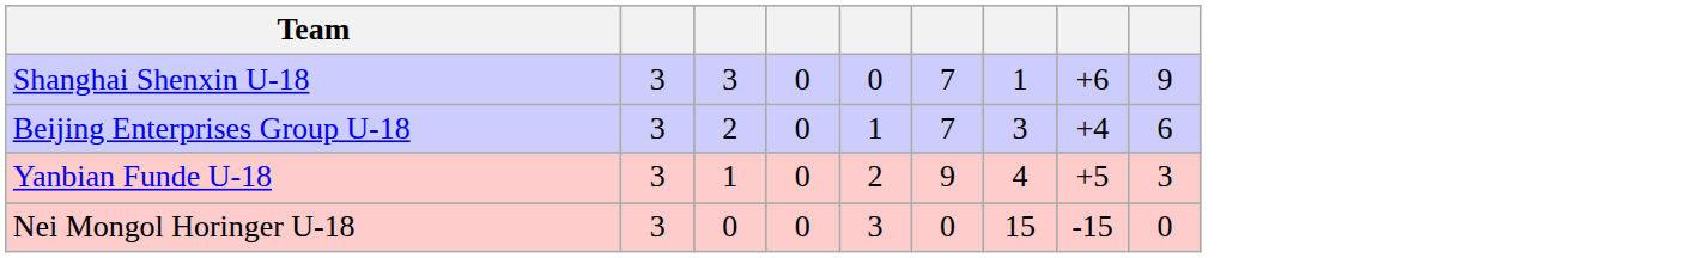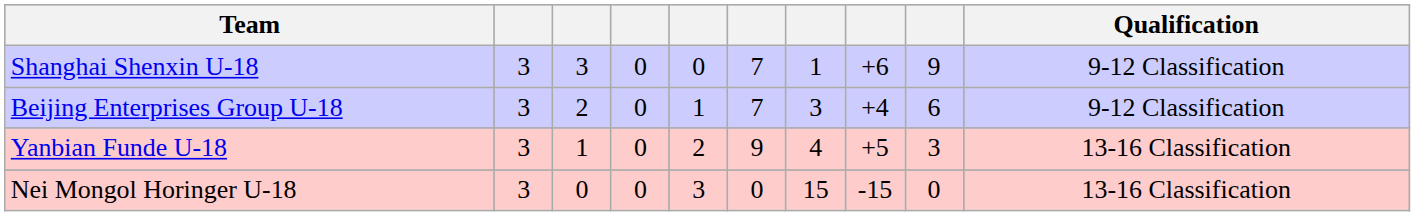 <table class="wikitable" style="text-align:center;">
 <tr>
 <th width=310>Team</th>
 <th width=30></th>
 <th width=30></th>
 <th width=30></th>
 <th width=30></th>
 <th width=30></th>
 <th width=30></th>
 <th width=30></th>
 <th width=30></th>
+<th width=280>Qualification</th>
 </tr>
 <tr bgcolor="#ccccff">
 <td align="left"><a href='#'>Shanghai Shenxin U-18</a></td>
 <td>3</td>
 <td>3</td>
 <td>0</td>
 <td>0</td>
 <td>7</td>
 <td>1</td>
 <td>+6</td>
 <td>9</td>
+<td>9-12 Classification</td>
 </tr>
 <tr bgcolor="#ccccff">
 <td align="left"><a href='#'>Beijing Enterprises Group U-18</a></td>
 <td>3</td>
 <td>2</td>
 <td>0</td>
 <td>1</td>
 <td>7</td>
 <td>3</td>
 <td>+4</td>
 <td>6</td>
+<td>9-12 Classification</td>
 </tr>
 <tr bgcolor="#ffcccc">
 <td align="left"><a href='#'>Yanbian Funde U-18</a></td>
 <td>3</td>
 <td>1</td>
 <td>0</td>
 <td>2</td>
 <td>9</td>
 <td>4</td>
 <td>+5</td>
 <td>3</td>
+<td>13-16 Classification</td>
 </tr>
 <tr bgcolor="#ffcccc">
 <td align="left">Nei Mongol Horinger U-18</td>
 <td>3</td>
 <td>0</td>
 <td>0</td>
 <td>3</td>
 <td>0</td>
 <td>15</td>
 <td>-15</td>
 <td>0</td>
+<td>13-16 Classification</td>
 </tr>
 </table>
